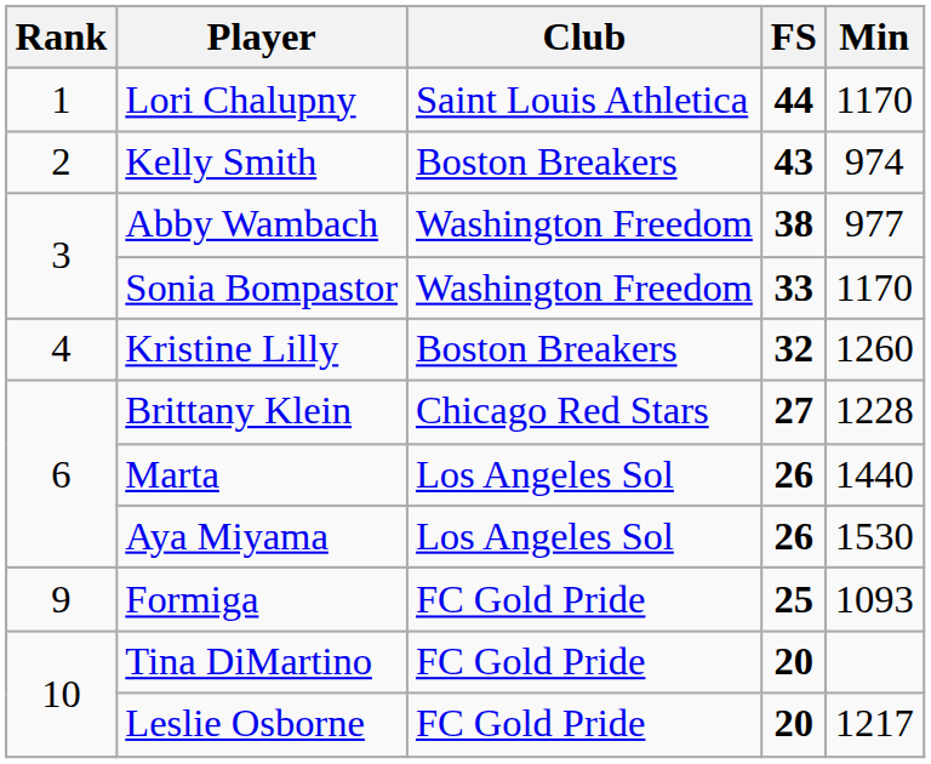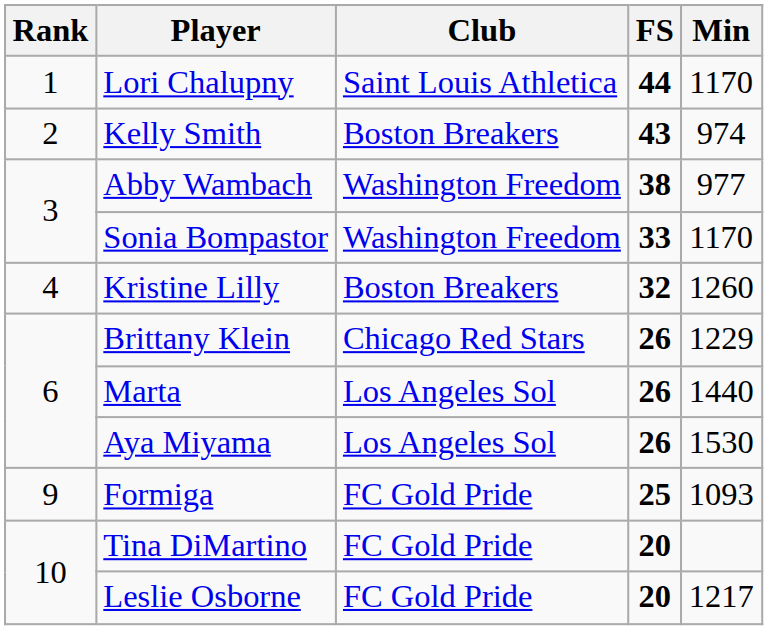 <table class=wikitable>
 <tr>
 <th>Rank</th>
 <th>Player</th>
 <th>Club</th>
 <th>FS</th>
 <th>Min</th>
 </tr>
 <tr>
 <td style="text-align:center;">1</td>
 <td> <a href='#'>Lori Chalupny</a></td>
 <td><a href='#'>Saint Louis Athletica</a></td>
 <td align=center><strong>44</strong></td>
 <td align=center>1170</td>
 </tr>
 <tr>
 <td style="text-align:center;">2</td>
 <td> <a href='#'>Kelly Smith</a></td>
 <td><a href='#'>Boston Breakers</a></td>
 <td align=center><strong>43</strong></td>
 <td align=center>974</td>
 </tr>
 <tr>
 <td rowspan="2" style="text-align:center;">3</td>
 <td> <a href='#'>Abby Wambach</a></td>
 <td><a href='#'>Washington Freedom</a></td>
 <td align=center><strong>38</strong></td>
 <td align=center>977</td>
 </tr>
 <tr>
 <td> <a href='#'>Sonia Bompastor</a></td>
 <td><a href='#'>Washington Freedom</a></td>
 <td align=center><strong>33</strong></td>
 <td align=center>1170</td>
 </tr>
 <tr>
 <td style="text-align:center;">4</td>
 <td> <a href='#'>Kristine Lilly</a></td>
 <td><a href='#'>Boston Breakers</a></td>
 <td align=center><strong>32</strong></td>
 <td align=center>1260</td>
 </tr>
 <tr>
 <td rowspan="3" style="text-align:center;">6</td>
 <td> <a href='#'>Brittany Klein</a></td>
 <td><a href='#'>Chicago Red Stars</a></td>
-<td align=center><strong>27</strong></td>
-<td align=center>1228</td>
+<td align=center><strong>26</strong></td>
+<td align=center>1229</td>
 </tr>
 <tr>
 <td> <a href='#'>Marta</a></td>
 <td><a href='#'>Los Angeles Sol</a></td>
 <td align=center><strong>26</strong></td>
 <td align=center>1440</td>
 </tr>
 <tr>
 <td> <a href='#'>Aya Miyama</a></td>
 <td><a href='#'>Los Angeles Sol</a></td>
 <td align=center><strong>26</strong></td>
 <td align=center>1530</td>
 </tr>
 <tr>
 <td style="text-align:center;">9</td>
 <td> <a href='#'>Formiga</a></td>
 <td><a href='#'>FC Gold Pride</a></td>
 <td align=center><strong>25</strong></td>
 <td align=center>1093</td>
 </tr>
 <tr>
 <td rowspan="2" style="text-align:center;">10</td>
 <td> <a href='#'>Tina DiMartino</a></td>
 <td><a href='#'>FC Gold Pride</a></td>
 <td align=center><strong>20</strong></td>
 <td align=center></td>
 </tr>
 <tr>
 <td> <a href='#'>Leslie Osborne</a></td>
 <td><a href='#'>FC Gold Pride</a></td>
 <td align=center><strong>20</strong></td>
 <td align=center>1217</td>
 </tr>
 </table>
